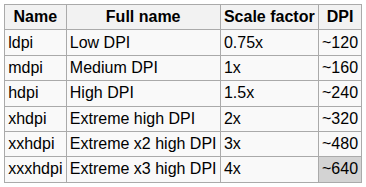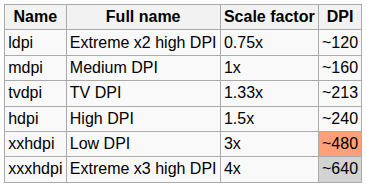 <table class="wikitable">
 <tr>
 <th>Name</th>
 <th>Full name</th>
 <th>Scale factor</th>
 <th>DPI</th>
 </tr>
 <tr>
 <td>ldpi</td>
-<td>Low DPI</td>
+<td>Extreme x2 high DPI</td>
 <td>0.75x</td>
 <td>~120</td>
 </tr>
 <tr>
 <td>mdpi</td>
 <td>Medium DPI</td>
 <td>1x</td>
 <td>~160</td>
 </tr>
 <tr>
+<td>tvdpi</td>
+<td>TV DPI</td>
+<td>1.33x</td>
+<td>~213</td>
+</tr>
+<tr>
 <td>hdpi</td>
 <td>High DPI</td>
 <td>1.5x</td>
 <td>~240</td>
 </tr>
 <tr>
-<td>xhdpi</td>
-<td>Extreme high DPI</td>
-<td>2x</td>
-<td>~320</td>
-</tr>
-<tr>
 <td>xxhdpi</td>
-<td>Extreme x2 high DPI</td>
+<td>Low DPI</td>
 <td>3x</td>
-<td>~480</td>
+<td style="background: lightsalmon;">~480</td>
 </tr>
 <tr>
 <td>xxxhdpi</td>
 <td>Extreme x3 high DPI</td>
 <td>4x</td>
 <td style="background: lightgrey;">~640</td>
 </tr>
 </table>
